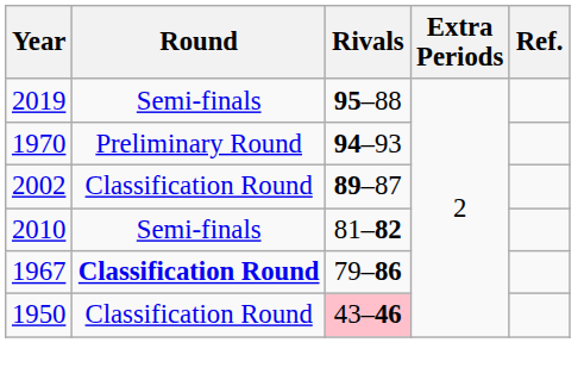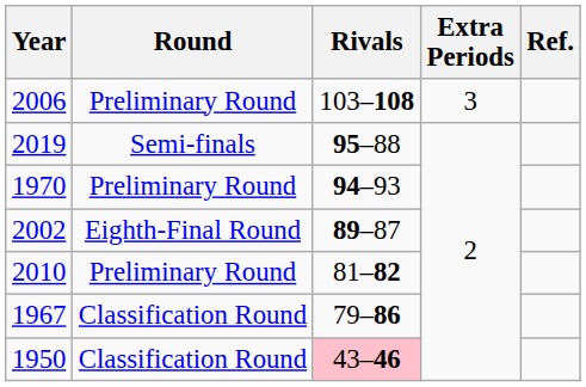 <table class="wikitable sortable" style="text-align:center">
 <tr>
 <th>Year</th>
 <th>Round</th>
 <th>Rivals</th>
 <th>Extra <br>Periods</th>
 <th>Ref.</th>
+</tr>
+<tr>
+<td><a href='#'>2006</a></td>
+<td><a href='#'>Preliminary Round</a></td>
+<td> 103–<strong>108</strong>  <strong></strong></td>
+<td>3</td>
+<td></td>
 </tr>
 <tr>
 <td><a href='#'>2019</a></td>
 <td><a href='#'>Semi-finals</a></td>
 <td><strong></strong> <strong>95</strong>–88  </td>
 <td rowspan="6">2</td>
 <td></td>
 </tr>
 <tr>
 <td><a href='#'>1970</a></td>
 <td><a href='#'>Preliminary Round</a></td>
 <td><strong></strong> <strong>94</strong>–93 </td>
 <td></td>
 </tr>
 <tr>
 <td><a href='#'>2002</a></td>
-<td><a href='#'>Classification Round</a></td>
+<td><a href='#'>Eighth-Final Round</a></td>
 <td><strong></strong>  <strong>89</strong>–87 </td>
 <td></td>
 </tr>
 <tr>
 <td><a href='#'>2010</a></td>
-<td><a href='#'>Semi-finals</a></td>
+<td><a href='#'>Preliminary Round</a></td>
 <td> 81–<strong>82</strong> <strong></strong></td>
 <td></td>
 </tr>
 <tr>
 <td><a href='#'>1967</a></td>
-<td><strong><a href='#'>Classification Round</a></strong></td>
+<td><a href='#'>Classification Round</a></td>
 <td> 79–<strong>86</strong> <strong></strong></td>
 <td></td>
 </tr>
 <tr>
 <td><a href='#'>1950</a></td>
 <td><a href='#'>Classification Round</a></td>
 <td style="background: pink;">  43–<strong>46</strong> <strong></strong></td>
 <td></td>
 </tr>
 </table>
